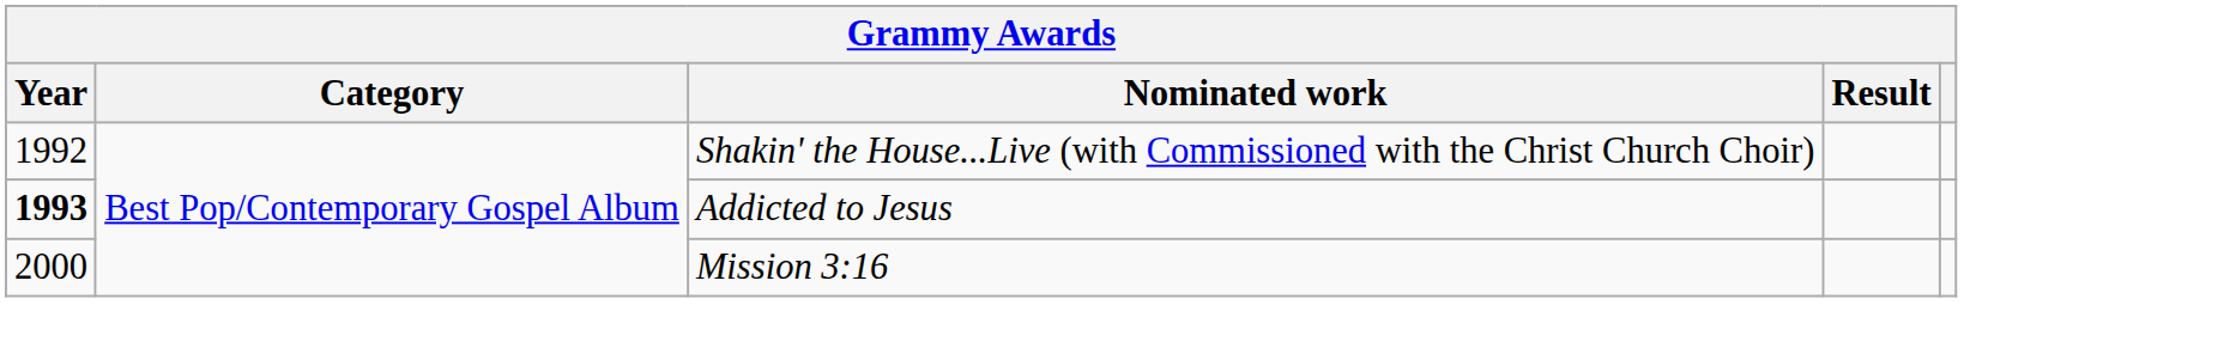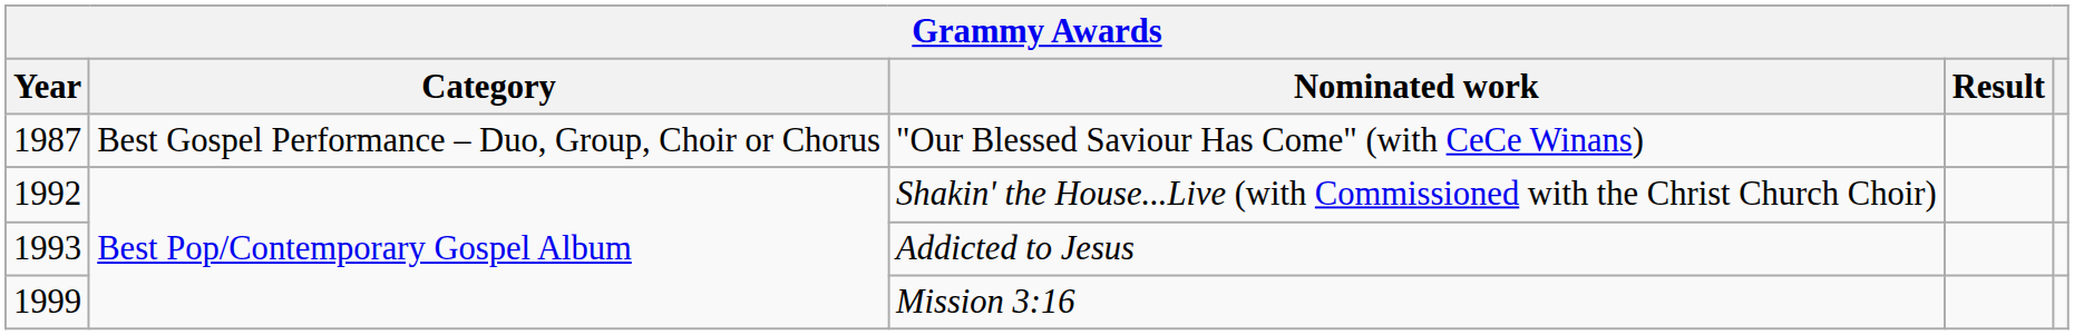 <table class="wikitable sortable">
 <tr>
 <th colspan="5"><a href='#'>Grammy Awards</a></th>
 </tr>
 <tr>
 <th>Year</th>
 <th>Category</th>
 <th>Nominated work</th>
 <th>Result</th>
 <th class="unsortable"></th>
 </tr>
 <tr>
+<td>1987</td>
+<td>Best Gospel Performance – Duo, Group, Choir or Chorus</td>
+<td>"Our Blessed Saviour Has Come" (with <a href='#'>CeCe Winans</a>)</td>
+<td></td>
+<td></td>
+</tr>
+<tr>
 <td>1992</td>
 <td rowspan=3><a href='#'>Best Pop/Contemporary Gospel Album</a></td>
 <td><em>Shakin' the House...Live</em> (with <a href='#'>Commissioned</a> with the Christ Church Choir)</td>
 <td></td>
 <td></td>
 </tr>
 <tr>
-<td><strong>1993</strong></td>
+<td>1993</td>
 <td><em>Addicted to Jesus</em></td>
 <td></td>
 <td></td>
 </tr>
 <tr>
-<td>2000</td>
+<td>1999</td>
 <td><em>Mission 3:16</em></td>
 <td></td>
 <td></td>
 </tr>
 </table>
